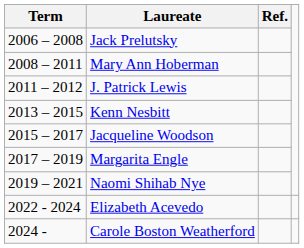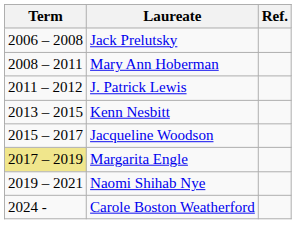 <table class="wikitable"px>
 <tr>
 <th>Term</th>
 <th>Laureate</th>
 <th>Ref.</th>
 </tr>
 <tr>
 <td>2006 – 2008</td>
 <td><a href='#'>Jack Prelutsky</a></td>
 <td></td>
 </tr>
 <tr>
 <td>2008 – 2011</td>
 <td><a href='#'>Mary Ann Hoberman</a></td>
 <td></td>
 </tr>
 <tr>
 <td>2011 – 2012</td>
 <td><a href='#'>J. Patrick Lewis</a></td>
 <td></td>
 </tr>
 <tr>
 <td>2013 – 2015</td>
 <td><a href='#'>Kenn Nesbitt</a></td>
 <td></td>
 </tr>
 <tr>
 <td>2015 – 2017</td>
 <td><a href='#'>Jacqueline Woodson</a></td>
 <td></td>
 </tr>
 <tr>
-<td>2017 – 2019</td>
+<td style="background: khaki;">2017 – 2019</td>
 <td><a href='#'>Margarita Engle</a></td>
 <td></td>
 </tr>
 <tr>
 <td>2019 – 2021</td>
 <td><a href='#'>Naomi Shihab Nye</a></td>
 <td></td>
 </tr>
 <tr>
-<td>2022 - 2024</td>
-<td><a href='#'>Elizabeth Acevedo</a></td>
-<td></td>
-<td></td>
-</tr>
-<tr>
 <td>2024 -</td>
 <td><a href='#'>Carole Boston Weatherford</a></td>
 <td></td>
 </tr>
 </table>
